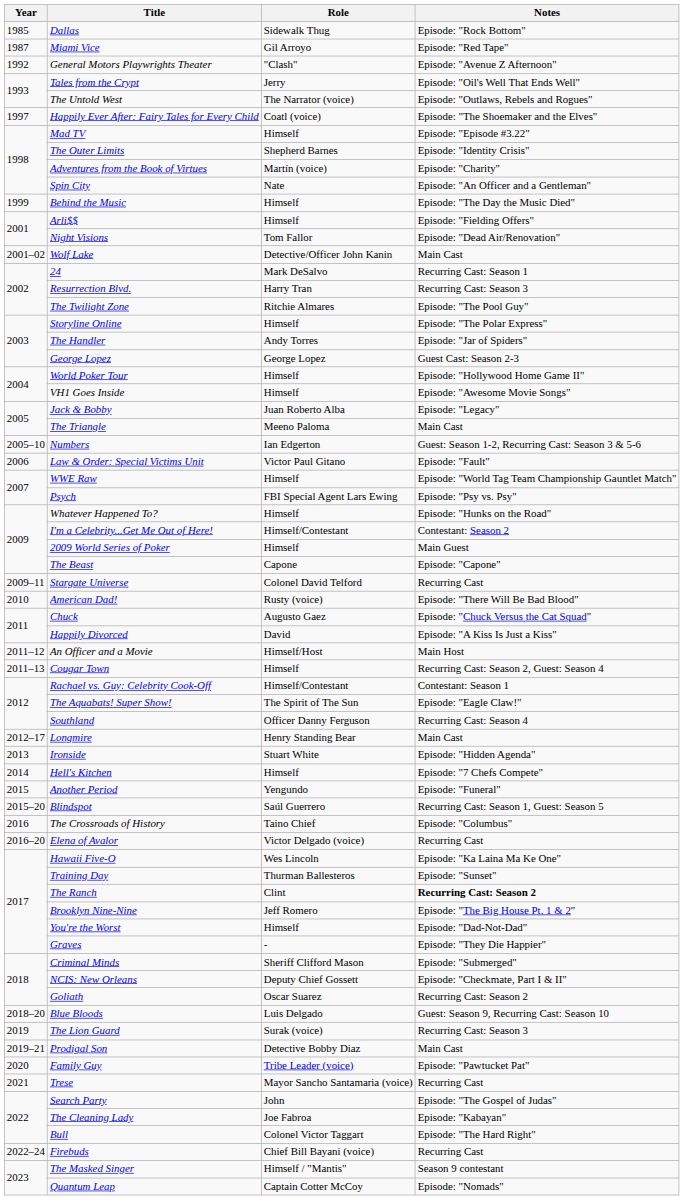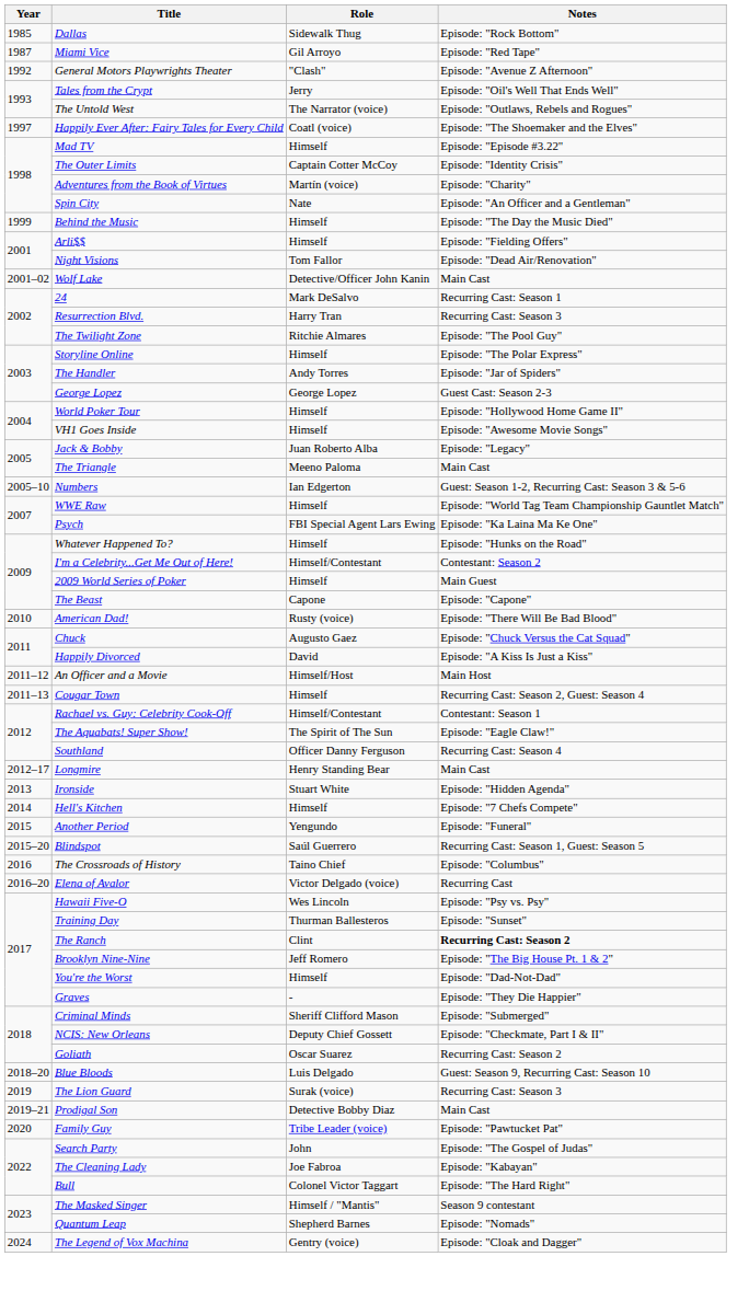 <table class="wikitable sortable">
 <tr>
 <th>Year</th>
 <th>Title</th>
 <th>Role</th>
 <th>Notes</th>
 </tr>
 <tr>
 <td>1985</td>
 <td><em><a href='#'>Dallas</a></em></td>
 <td>Sidewalk Thug</td>
 <td>Episode: "Rock Bottom"</td>
 </tr>
 <tr>
 <td>1987</td>
 <td><em><a href='#'>Miami Vice</a></em></td>
 <td>Gil Arroyo</td>
 <td>Episode: "Red Tape"</td>
 </tr>
 <tr>
 <td>1992</td>
 <td><em>General Motors Playwrights Theater</em></td>
 <td>"Clash"</td>
 <td>Episode: "Avenue Z Afternoon"</td>
 </tr>
 <tr>
 <td rowspan="2">1993</td>
 <td><em><a href='#'>Tales from the Crypt</a></em></td>
 <td>Jerry</td>
 <td>Episode: "Oil's Well That Ends Well"</td>
 </tr>
 <tr>
 <td><em>The Untold West</em></td>
 <td>The Narrator (voice)</td>
 <td>Episode: "Outlaws, Rebels and Rogues"</td>
 </tr>
 <tr>
 <td>1997</td>
 <td><em><a href='#'>Happily Ever After: Fairy Tales for Every Child</a></em></td>
 <td>Coatl (voice)</td>
 <td>Episode: "The Shoemaker and the Elves"</td>
 </tr>
 <tr>
 <td rowspan="4">1998</td>
 <td><em><a href='#'>Mad TV</a></em></td>
 <td>Himself</td>
 <td>Episode: "Episode #3.22"</td>
 </tr>
 <tr>
 <td><em><a href='#'>The Outer Limits</a></em></td>
-<td>Shepherd Barnes</td>
+<td>Captain Cotter McCoy</td>
 <td>Episode: "Identity Crisis"</td>
 </tr>
 <tr>
 <td><em><a href='#'>Adventures from the Book of Virtues</a></em></td>
 <td>Martín (voice)</td>
 <td>Episode: "Charity"</td>
 </tr>
 <tr>
 <td><em><a href='#'>Spin City</a></em></td>
 <td>Nate</td>
 <td>Episode: "An Officer and a Gentleman"</td>
 </tr>
 <tr>
 <td>1999</td>
 <td><em><a href='#'>Behind the Music</a></em></td>
 <td>Himself</td>
 <td>Episode: "The Day the Music Died"</td>
 </tr>
 <tr>
 <td rowspan="2">2001</td>
 <td><em><a href='#'>Arli$$</a></em></td>
 <td>Himself</td>
 <td>Episode: "Fielding Offers"</td>
 </tr>
 <tr>
 <td><em><a href='#'>Night Visions</a></em></td>
 <td>Tom Fallor</td>
 <td>Episode: "Dead Air/Renovation"</td>
 </tr>
 <tr>
 <td>2001–02</td>
 <td><em><a href='#'>Wolf Lake</a></em></td>
 <td>Detective/Officer John Kanin</td>
 <td>Main Cast</td>
 </tr>
 <tr>
 <td rowspan="3">2002</td>
 <td><em><a href='#'>24</a></em></td>
 <td>Mark DeSalvo</td>
 <td>Recurring Cast: Season 1</td>
 </tr>
 <tr>
 <td><em><a href='#'>Resurrection Blvd.</a></em></td>
 <td>Harry Tran</td>
 <td>Recurring Cast: Season 3</td>
 </tr>
 <tr>
 <td><em><a href='#'>The Twilight Zone</a></em></td>
 <td>Ritchie Almares</td>
 <td>Episode: "The Pool Guy"</td>
 </tr>
 <tr>
 <td rowspan="3">2003</td>
 <td><em><a href='#'>Storyline Online</a></em></td>
 <td>Himself</td>
 <td>Episode: "The Polar Express"</td>
 </tr>
 <tr>
 <td><em><a href='#'>The Handler</a></em></td>
 <td>Andy Torres</td>
 <td>Episode: "Jar of Spiders"</td>
 </tr>
 <tr>
 <td><em><a href='#'>George Lopez</a></em></td>
 <td>George Lopez</td>
 <td>Guest Cast: Season 2-3</td>
 </tr>
 <tr>
 <td rowspan="2">2004</td>
 <td><em><a href='#'>World Poker Tour</a></em></td>
 <td>Himself</td>
 <td>Episode: "Hollywood Home Game II"</td>
 </tr>
 <tr>
 <td><em>VH1 Goes Inside</em></td>
 <td>Himself</td>
 <td>Episode: "Awesome Movie Songs"</td>
 </tr>
 <tr>
 <td rowspan="2">2005</td>
 <td><em><a href='#'>Jack & Bobby</a></em></td>
 <td>Juan Roberto Alba</td>
 <td>Episode: "Legacy"</td>
 </tr>
 <tr>
 <td><em><a href='#'>The Triangle</a></em></td>
 <td>Meeno Paloma</td>
 <td>Main Cast</td>
 </tr>
 <tr>
 <td>2005–10</td>
 <td><em><a href='#'>Numbers</a></em></td>
 <td>Ian Edgerton</td>
 <td>Guest: Season 1-2, Recurring Cast: Season 3 & 5-6</td>
 </tr>
 <tr>
-<td>2006</td>
-<td><em><a href='#'>Law & Order: Special Victims Unit</a></em></td>
-<td>Victor Paul Gitano</td>
-<td>Episode: "Fault"</td>
-</tr>
-<tr>
 <td rowspan="2">2007</td>
 <td><em><a href='#'>WWE Raw</a></em></td>
 <td>Himself</td>
 <td>Episode: "World Tag Team Championship Gauntlet Match"</td>
 </tr>
 <tr>
 <td><em><a href='#'>Psych</a></em></td>
 <td>FBI Special Agent Lars Ewing</td>
-<td>Episode: "Psy vs. Psy"</td>
+<td>Episode: "Ka Laina Ma Ke One"</td>
 </tr>
 <tr>
 <td rowspan="4">2009</td>
 <td><em>Whatever Happened To?</em></td>
 <td>Himself</td>
 <td>Episode: "Hunks on the Road"</td>
 </tr>
 <tr>
 <td><em><a href='#'>I'm a Celebrity...Get Me Out of Here!</a></em></td>
 <td>Himself/Contestant</td>
 <td>Contestant: <a href='#'>Season 2</a></td>
 </tr>
 <tr>
 <td><em><a href='#'>2009 World Series of Poker</a></em></td>
 <td>Himself</td>
 <td>Main Guest</td>
 </tr>
 <tr>
 <td><em><a href='#'>The Beast</a></em></td>
 <td>Capone</td>
 <td>Episode: "Capone"</td>
-</tr>
-<tr>
-<td>2009–11</td>
-<td><em><a href='#'>Stargate Universe</a></em></td>
-<td>Colonel David Telford</td>
-<td>Recurring Cast</td>
 </tr>
 <tr>
 <td>2010</td>
 <td><em><a href='#'>American Dad!</a></em></td>
 <td>Rusty (voice)</td>
 <td>Episode: "There Will Be Bad Blood"</td>
 </tr>
 <tr>
 <td rowspan="2">2011</td>
 <td><em><a href='#'>Chuck</a></em></td>
 <td>Augusto Gaez</td>
 <td>Episode: "<a href='#'>Chuck Versus the Cat Squad</a>"</td>
 </tr>
 <tr>
 <td><em><a href='#'>Happily Divorced</a></em></td>
 <td>David</td>
 <td>Episode: "A Kiss Is Just a Kiss"</td>
 </tr>
 <tr>
 <td>2011–12</td>
 <td><em>An Officer and a Movie</em></td>
 <td>Himself/Host</td>
 <td>Main Host</td>
 </tr>
 <tr>
 <td>2011–13</td>
 <td><em><a href='#'>Cougar Town</a></em></td>
 <td>Himself</td>
 <td>Recurring Cast: Season 2, Guest: Season 4</td>
 </tr>
 <tr>
 <td rowspan="3">2012</td>
 <td><em><a href='#'>Rachael vs. Guy: Celebrity Cook-Off</a></em></td>
 <td>Himself/Contestant</td>
 <td>Contestant: Season 1</td>
 </tr>
 <tr>
 <td><em><a href='#'>The Aquabats! Super Show!</a></em></td>
 <td>The Spirit of The Sun</td>
 <td>Episode: "Eagle Claw!"</td>
 </tr>
 <tr>
 <td><em><a href='#'>Southland</a></em></td>
 <td>Officer Danny Ferguson</td>
 <td>Recurring Cast: Season 4</td>
 </tr>
 <tr>
 <td>2012–17</td>
 <td><em><a href='#'>Longmire</a></em></td>
 <td>Henry Standing Bear</td>
 <td>Main Cast</td>
 </tr>
 <tr>
 <td>2013</td>
 <td><em><a href='#'>Ironside</a></em></td>
 <td>Stuart White</td>
 <td>Episode: "Hidden Agenda"</td>
 </tr>
 <tr>
 <td>2014</td>
 <td><em><a href='#'>Hell's Kitchen</a></em></td>
 <td>Himself</td>
 <td>Episode: "7 Chefs Compete"</td>
 </tr>
 <tr>
 <td>2015</td>
 <td><em><a href='#'>Another Period</a></em></td>
 <td>Yengundo</td>
 <td>Episode: "Funeral"</td>
 </tr>
 <tr>
 <td>2015–20</td>
 <td><em><a href='#'>Blindspot</a></em></td>
 <td>Saúl Guerrero</td>
 <td>Recurring Cast: Season 1, Guest: Season 5</td>
 </tr>
 <tr>
 <td>2016</td>
 <td><em>The Crossroads of History</em></td>
 <td>Taino Chief</td>
 <td>Episode: "Columbus"</td>
 </tr>
 <tr>
 <td>2016–20</td>
 <td><em><a href='#'>Elena of Avalor</a></em></td>
 <td>Victor Delgado (voice)</td>
 <td>Recurring Cast</td>
 </tr>
 <tr>
 <td rowspan="6">2017</td>
 <td><em><a href='#'>Hawaii Five-O</a></em></td>
 <td>Wes Lincoln</td>
-<td>Episode: "Ka Laina Ma Ke One"</td>
+<td>Episode: "Psy vs. Psy"</td>
 </tr>
 <tr>
 <td><em><a href='#'>Training Day</a></em></td>
 <td>Thurman Ballesteros</td>
 <td>Episode: "Sunset"</td>
 </tr>
 <tr>
 <td><em><a href='#'>The Ranch</a></em></td>
 <td>Clint</td>
 <td><strong>Recurring Cast: Season 2</strong></td>
 </tr>
 <tr>
 <td><em><a href='#'>Brooklyn Nine-Nine</a></em></td>
 <td>Jeff Romero</td>
 <td>Episode: "<a href='#'>The Big House Pt. 1 & 2</a>"</td>
 </tr>
 <tr>
 <td><em><a href='#'>You're the Worst</a></em></td>
 <td>Himself</td>
 <td>Episode: "Dad-Not-Dad"</td>
 </tr>
 <tr>
 <td><em><a href='#'>Graves</a></em></td>
 <td>-</td>
 <td>Episode: "They Die Happier"</td>
 </tr>
 <tr>
 <td rowspan="3">2018</td>
 <td><em><a href='#'>Criminal Minds</a></em></td>
 <td>Sheriff Clifford Mason</td>
 <td>Episode: "Submerged"</td>
 </tr>
 <tr>
 <td><em><a href='#'>NCIS: New Orleans</a></em></td>
 <td>Deputy Chief Gossett</td>
 <td>Episode: "Checkmate, Part I & II"</td>
 </tr>
 <tr>
 <td><em><a href='#'>Goliath</a></em></td>
 <td>Oscar Suarez</td>
 <td>Recurring Cast: Season 2</td>
 </tr>
 <tr>
 <td>2018–20</td>
 <td><em><a href='#'>Blue Bloods</a></em></td>
 <td>Luis Delgado</td>
 <td>Guest: Season 9, Recurring Cast: Season 10</td>
 </tr>
 <tr>
 <td>2019</td>
 <td><em><a href='#'>The Lion Guard</a></em></td>
 <td>Surak (voice)</td>
 <td>Recurring Cast: Season 3 </td>
 </tr>
 <tr>
 <td>2019–21</td>
 <td><em><a href='#'>Prodigal Son</a></em></td>
 <td>Detective Bobby Diaz</td>
 <td>Main Cast</td>
 </tr>
 <tr>
 <td>2020</td>
 <td><em><a href='#'>Family Guy</a></em></td>
 <td><a href='#'>Tribe Leader (voice)</a></td>
 <td>Episode: "Pawtucket Pat"</td>
 </tr>
 <tr>
-<td>2021</td>
-<td><em><a href='#'>Trese</a></em></td>
-<td>Mayor Sancho Santamaria (voice)</td>
-<td>Recurring Cast</td>
-</tr>
-<tr>
 <td rowspan="3">2022</td>
 <td><em><a href='#'>Search Party</a></em></td>
 <td>John</td>
 <td>Episode: "The Gospel of Judas"</td>
 </tr>
 <tr>
 <td><em><a href='#'>The Cleaning Lady</a></em></td>
 <td>Joe Fabroa</td>
 <td>Episode: "Kabayan"</td>
 </tr>
 <tr>
 <td><em><a href='#'>Bull</a></em></td>
 <td>Colonel Victor Taggart</td>
 <td>Episode: "The Hard Right"</td>
 </tr>
 <tr>
-<td>2022–24</td>
-<td><em><a href='#'>Firebuds</a></em></td>
-<td>Chief Bill Bayani (voice)</td>
-<td>Recurring Cast</td>
-</tr>
-<tr>
 <td rowspan="2">2023</td>
 <td><em><a href='#'>The Masked Singer</a></em></td>
 <td>Himself / "Mantis"</td>
 <td>Season 9 contestant</td>
 </tr>
 <tr>
 <td><em><a href='#'>Quantum Leap</a></em></td>
-<td>Captain Cotter McCoy</td>
+<td>Shepherd Barnes</td>
 <td>Episode: "Nomads"</td>
 </tr>
+<tr>
+<td>2024</td>
+<td><em><a href='#'>The Legend of Vox Machina</a></em></td>
+<td>Gentry (voice)</td>
+<td>Episode: "Cloak and Dagger"</td>
+</tr>
 </table>
